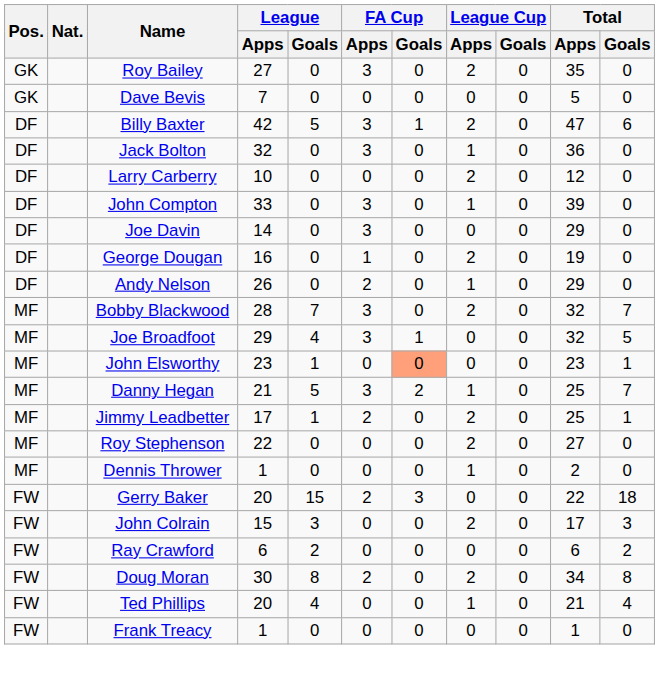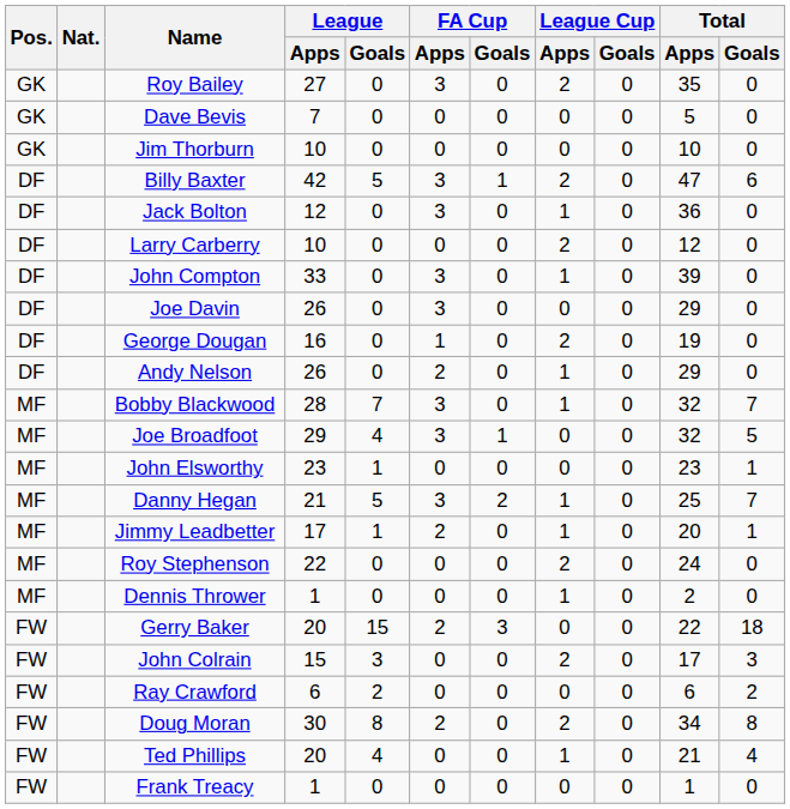 <table class="wikitable plainrowheaders" style="text-align:center">
 <tr>
 <th rowspan="2">Pos.</th>
 <th rowspan="2">Nat.</th>
 <th rowspan="2" width="136">Name</th>
 <th colspan="2" width="87"><a href='#'>League</a></th>
 <th colspan="2" width="87"><a href='#'>FA Cup</a></th>
 <th colspan="2" width="87"><a href='#'>League Cup</a></th>
 <th colspan="2" width="87">Total</th>
 </tr>
 <tr>
 <th>Apps</th>
 <th>Goals</th>
 <th>Apps</th>
 <th>Goals</th>
 <th>Apps</th>
 <th>Goals</th>
 <th>Apps</th>
 <th>Goals</th>
 </tr>
 <tr>
 <td>GK</td>
 <td></td>
 <td><a href='#'>Roy Bailey</a></td>
 <td>27</td>
 <td>0</td>
 <td>3</td>
 <td>0</td>
 <td>2</td>
 <td>0</td>
 <td>35</td>
 <td>0</td>
 </tr>
 <tr>
 <td>GK</td>
 <td></td>
 <td><a href='#'>Dave Bevis</a></td>
 <td>7</td>
 <td>0</td>
 <td>0</td>
 <td>0</td>
 <td>0</td>
 <td>0</td>
 <td>5</td>
 <td>0</td>
 </tr>
 <tr>
+<td>GK</td>
+<td></td>
+<td><a href='#'>Jim Thorburn</a></td>
+<td>10</td>
+<td>0</td>
+<td>0</td>
+<td>0</td>
+<td>0</td>
+<td>0</td>
+<td>10</td>
+<td>0</td>
+</tr>
+<tr>
 <td>DF</td>
 <td></td>
 <td><a href='#'>Billy Baxter</a></td>
 <td>42</td>
 <td>5</td>
 <td>3</td>
 <td>1</td>
 <td>2</td>
 <td>0</td>
 <td>47</td>
 <td>6</td>
 </tr>
 <tr>
 <td>DF</td>
 <td></td>
 <td><a href='#'>Jack Bolton</a></td>
-<td>32</td>
+<td>12</td>
 <td>0</td>
 <td>3</td>
 <td>0</td>
 <td>1</td>
 <td>0</td>
 <td>36</td>
 <td>0</td>
 </tr>
 <tr>
 <td>DF</td>
 <td></td>
 <td><a href='#'>Larry Carberry</a></td>
 <td>10</td>
 <td>0</td>
 <td>0</td>
 <td>0</td>
 <td>2</td>
 <td>0</td>
 <td>12</td>
 <td>0</td>
 </tr>
 <tr>
 <td>DF</td>
 <td></td>
 <td><a href='#'>John Compton</a></td>
 <td>33</td>
 <td>0</td>
 <td>3</td>
 <td>0</td>
 <td>1</td>
 <td>0</td>
 <td>39</td>
 <td>0</td>
 </tr>
 <tr>
 <td>DF</td>
 <td></td>
 <td><a href='#'>Joe Davin</a></td>
-<td>14</td>
+<td>26</td>
 <td>0</td>
 <td>3</td>
 <td>0</td>
 <td>0</td>
 <td>0</td>
 <td>29</td>
 <td>0</td>
 </tr>
 <tr>
 <td>DF</td>
 <td></td>
 <td><a href='#'>George Dougan</a></td>
 <td>16</td>
 <td>0</td>
 <td>1</td>
 <td>0</td>
 <td>2</td>
 <td>0</td>
 <td>19</td>
 <td>0</td>
 </tr>
 <tr>
 <td>DF</td>
 <td></td>
 <td><a href='#'>Andy Nelson</a></td>
 <td>26</td>
 <td>0</td>
 <td>2</td>
 <td>0</td>
 <td>1</td>
 <td>0</td>
 <td>29</td>
 <td>0</td>
 </tr>
 <tr>
 <td>MF</td>
 <td></td>
 <td><a href='#'>Bobby Blackwood</a></td>
 <td>28</td>
 <td>7</td>
 <td>3</td>
 <td>0</td>
-<td>2</td>
+<td>1</td>
 <td>0</td>
 <td>32</td>
 <td>7</td>
 </tr>
 <tr>
 <td>MF</td>
 <td></td>
 <td><a href='#'>Joe Broadfoot</a></td>
 <td>29</td>
 <td>4</td>
 <td>3</td>
 <td>1</td>
 <td>0</td>
 <td>0</td>
 <td>32</td>
 <td>5</td>
 </tr>
 <tr>
 <td>MF</td>
 <td></td>
 <td><a href='#'>John Elsworthy</a></td>
 <td>23</td>
 <td>1</td>
 <td>0</td>
-<td style="background: lightsalmon;">0</td>
+<td>0</td>
 <td>0</td>
 <td>0</td>
 <td>23</td>
 <td>1</td>
 </tr>
 <tr>
 <td>MF</td>
 <td></td>
 <td><a href='#'>Danny Hegan</a></td>
 <td>21</td>
 <td>5</td>
 <td>3</td>
 <td>2</td>
 <td>1</td>
 <td>0</td>
 <td>25</td>
 <td>7</td>
 </tr>
 <tr>
 <td>MF</td>
 <td></td>
 <td><a href='#'>Jimmy Leadbetter</a></td>
 <td>17</td>
 <td>1</td>
 <td>2</td>
 <td>0</td>
-<td>2</td>
+<td>1</td>
 <td>0</td>
-<td>25</td>
+<td>20</td>
 <td>1</td>
 </tr>
 <tr>
 <td>MF</td>
 <td></td>
 <td><a href='#'>Roy Stephenson</a></td>
 <td>22</td>
 <td>0</td>
 <td>0</td>
 <td>0</td>
 <td>2</td>
 <td>0</td>
-<td>27</td>
+<td>24</td>
 <td>0</td>
 </tr>
 <tr>
 <td>MF</td>
 <td></td>
 <td><a href='#'>Dennis Thrower</a></td>
 <td>1</td>
 <td>0</td>
 <td>0</td>
 <td>0</td>
 <td>1</td>
 <td>0</td>
 <td>2</td>
 <td>0</td>
 </tr>
 <tr>
 <td>FW</td>
 <td></td>
 <td><a href='#'>Gerry Baker</a></td>
 <td>20</td>
 <td>15</td>
 <td>2</td>
 <td>3</td>
 <td>0</td>
 <td>0</td>
 <td>22</td>
 <td>18</td>
 </tr>
 <tr>
 <td>FW</td>
 <td></td>
 <td><a href='#'>John Colrain</a></td>
 <td>15</td>
 <td>3</td>
 <td>0</td>
 <td>0</td>
 <td>2</td>
 <td>0</td>
 <td>17</td>
 <td>3</td>
 </tr>
 <tr>
 <td>FW</td>
 <td></td>
 <td><a href='#'>Ray Crawford</a></td>
 <td>6</td>
 <td>2</td>
 <td>0</td>
 <td>0</td>
 <td>0</td>
 <td>0</td>
 <td>6</td>
 <td>2</td>
 </tr>
 <tr>
 <td>FW</td>
 <td></td>
 <td><a href='#'>Doug Moran</a></td>
 <td>30</td>
 <td>8</td>
 <td>2</td>
 <td>0</td>
 <td>2</td>
 <td>0</td>
 <td>34</td>
 <td>8</td>
 </tr>
 <tr>
 <td>FW</td>
 <td></td>
 <td><a href='#'>Ted Phillips</a></td>
 <td>20</td>
 <td>4</td>
 <td>0</td>
 <td>0</td>
 <td>1</td>
 <td>0</td>
 <td>21</td>
 <td>4</td>
 </tr>
 <tr>
 <td>FW</td>
 <td></td>
 <td><a href='#'>Frank Treacy</a></td>
 <td>1</td>
 <td>0</td>
 <td>0</td>
 <td>0</td>
 <td>0</td>
 <td>0</td>
 <td>1</td>
 <td>0</td>
 </tr>
 </table>
